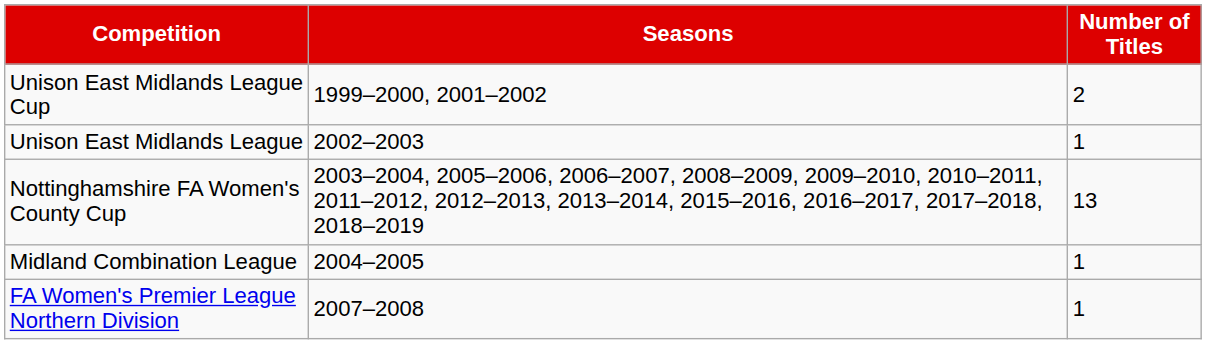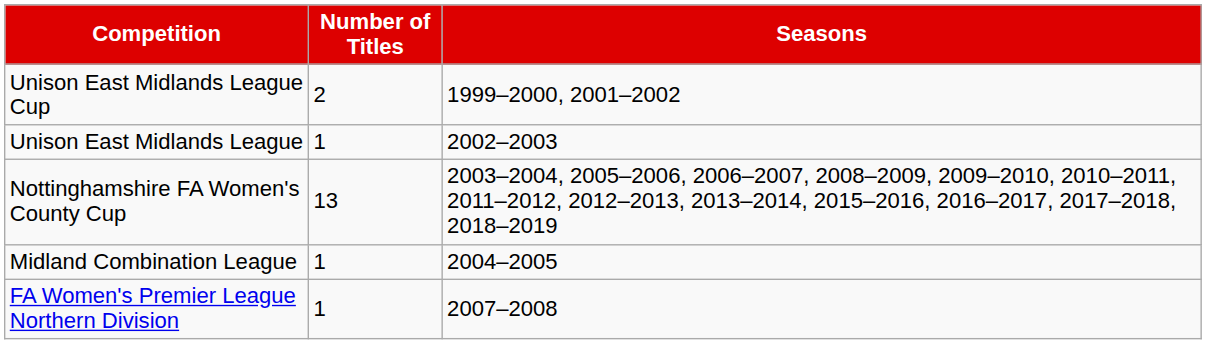 <table class="wikitable sortable" summary="List of Nottingham Forest Women's honours" colwidth=200px>
 <tr>
 <th style="background:#d00; color:#fff;" scope="col">Competition</th>
+<th style="background:#d00; color:#fff;" scope="col">Number of Titles</th>
 <th style="background:#d00; color:#fff;" scope="col">Seasons</th>
-<th style="background:#d00; color:#fff;" scope="col">Number of Titles</th>
 </tr>
 <tr>
 <td>Unison East Midlands League Cup</td>
+<td>2</td>
 <td>1999–2000, 2001–2002</td>
-<td>2</td>
 </tr>
 <tr>
 <td>Unison East Midlands League</td>
+<td>1</td>
 <td>2002–2003</td>
-<td>1</td>
 </tr>
 <tr>
 <td>Nottinghamshire FA Women's County Cup</td>
+<td>13</td>
 <td>2003–2004, 2005–2006, 2006–2007, 2008–2009, 2009–2010, 2010–2011, 2011–2012, 2012–2013, 2013–2014, 2015–2016, 2016–2017, 2017–2018, 2018–2019</td>
-<td>13</td>
 </tr>
 <tr>
 <td>Midland Combination League</td>
+<td>1</td>
 <td>2004–2005</td>
-<td>1</td>
 </tr>
 <tr>
 <td><a href='#'>FA Women's Premier League Northern Division</a></td>
+<td>1</td>
 <td>2007–2008</td>
-<td>1</td>
 </tr>
 </table>
